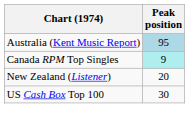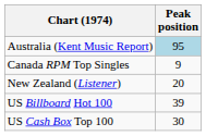 <table class="wikitable sortable">
 <tr>
 <th>Chart (1974)</th>
 <th>Peak<br>position</th>
 </tr>
 <tr>
 <td>Australia (<a href='#'>Kent Music Report</a>)</td>
 <td style="background: lightblue; text-align:center;">95</td>
 </tr>
 <tr>
 <td>Canada <em>RPM</em> Top Singles</td>
-<td style="background: paleturquoise; text-align:center;">9</td>
+<td style="text-align:center;">9</td>
 </tr>
 <tr>
 <td>New Zealand (<em><a href='#'>Listener</a></em>)</td>
 <td style="text-align:center;">20</td>
 </tr>
 <tr>
+<td>US <em><a href='#'>Billboard</a></em> <a href='#'>Hot 100</a></td>
+<td style="text-align:center;">39</td>
+</tr>
+<tr>
 <td>US <a href='#'><em>Cash Box</em></a> Top 100</td>
 <td align="center">30</td>
 </tr>
 </table>
